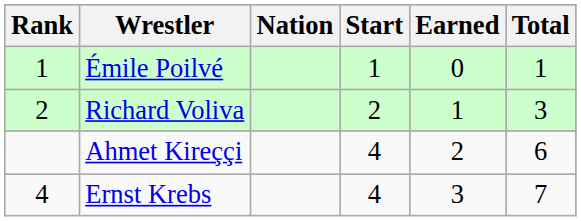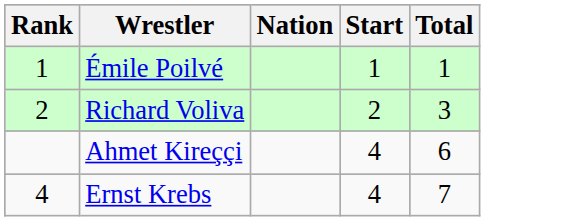 <table class="wikitable sortable" style="text-align:center;">
 <tr>
 <th>Rank</th>
 <th>Wrestler</th>
 <th>Nation</th>
 <th>Start</th>
-<th>Earned</th>
 <th>Total</th>
 </tr>
 <tr style="background:#cfc;">
 <td>1</td>
 <td align=left><a href='#'>Émile Poilvé</a></td>
 <td align=left></td>
 <td>1</td>
-<td>0</td>
 <td>1</td>
 </tr>
 <tr style="background:#cfc;">
 <td>2</td>
 <td align=left><a href='#'>Richard Voliva</a></td>
 <td align=left></td>
 <td>2</td>
-<td>1</td>
 <td>3</td>
 </tr>
 <tr>
 <td></td>
 <td align=left><a href='#'>Ahmet Kireççi</a></td>
 <td align=left></td>
 <td>4</td>
-<td>2</td>
 <td>6</td>
 </tr>
 <tr>
 <td>4</td>
 <td align=left><a href='#'>Ernst Krebs</a></td>
 <td align=left></td>
 <td>4</td>
-<td>3</td>
 <td>7</td>
 </tr>
 </table>
